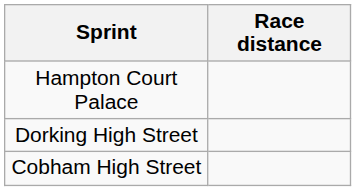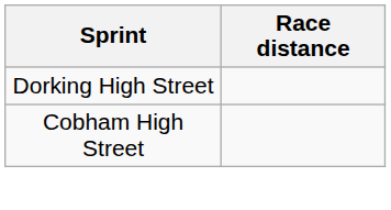 <table class="wikitable" style="text-align:center;" width="30%">
 <tr>
 <th>Sprint</th>
 <th>Race distance</th>
-</tr>
-<tr>
-<td>Hampton Court Palace</td>
-<td></td>
 </tr>
 <tr>
 <td>Dorking High Street</td>
 <td></td>
 </tr>
 <tr>
 <td>Cobham High Street</td>
 <td></td>
 </tr>
 </table>
